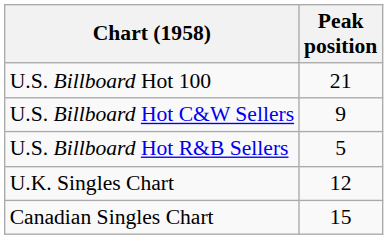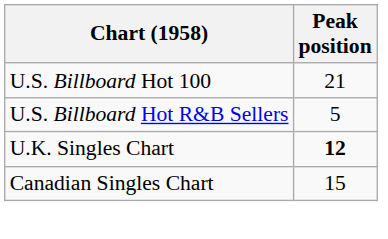 <table class="wikitable">
 <tr>
 <th>Chart (1958)</th>
 <th>Peak<br>position</th>
 </tr>
 <tr>
 <td>U.S. <em>Billboard</em> Hot 100</td>
 <td align="center">21</td>
 </tr>
 <tr>
-<td>U.S. <em>Billboard</em> <a href='#'>Hot C&W Sellers</a></td>
-<td align="center">9</td>
-</tr>
-<tr>
 <td>U.S. <em>Billboard</em> <a href='#'>Hot R&B Sellers</a></td>
 <td align="center">5</td>
 </tr>
 <tr>
 <td>U.K. Singles Chart</td>
-<td align="center">12</td>
+<td align="center"><strong>12</strong></td>
 </tr>
 <tr>
 <td>Canadian Singles Chart</td>
 <td align="center">15</td>
 </tr>
 </table>
